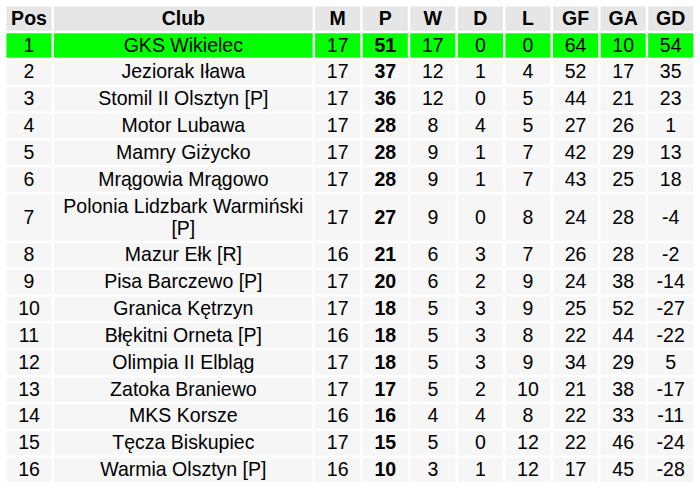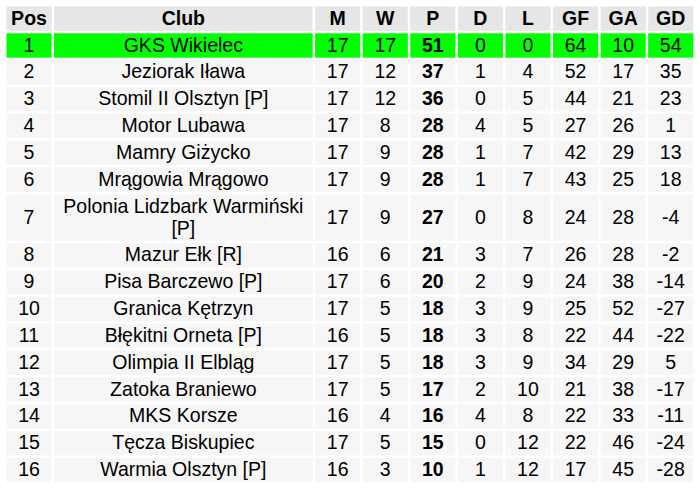 <table class="toccolours" style="margin: 0;background:#ffffff;">
 <tr bgcolor=#e6e6e6>
 <th width=35px>Pos</th>
 <th width=210px>Club</th>
 <th width=35px>M</th>
+<th width=35px>W</th>
 <th width=35px>P</th>
-<th width=35px>W</th>
 <th width=35px>D</th>
 <th width=35px>L</th>
 <th width=35px>GF</th>
 <th width=35px>GA</th>
 <th width=35px>GD</th>
 </tr>
 <tr align=center bgcolor=#00FF00>
 <td>1</td>
 <td>GKS Wikielec</td>
 <td>17</td>
+<td>17</td>
 <td><strong>51</strong></td>
-<td>17</td>
 <td>0</td>
 <td>0</td>
 <td>64</td>
 <td>10</td>
 <td>54</td>
 </tr>
 <tr align=center bgcolor=#f6f6f6>
 <td>2</td>
 <td>Jeziorak Iława</td>
 <td>17</td>
+<td>12</td>
 <td><strong>37</strong></td>
-<td>12</td>
 <td>1</td>
 <td>4</td>
 <td>52</td>
 <td>17</td>
 <td>35</td>
 </tr>
 <tr align=center bgcolor=#f6f6f6>
 <td>3</td>
 <td>Stomil II Olsztyn [P]</td>
 <td>17</td>
+<td>12</td>
 <td><strong>36</strong></td>
-<td>12</td>
 <td>0</td>
 <td>5</td>
 <td>44</td>
 <td>21</td>
 <td>23</td>
 </tr>
 <tr align=center bgcolor=#f6f6f6>
 <td>4</td>
 <td>Motor Lubawa</td>
 <td>17</td>
+<td>8</td>
 <td><strong>28</strong></td>
-<td>8</td>
 <td>4</td>
 <td>5</td>
 <td>27</td>
 <td>26</td>
 <td>1</td>
 </tr>
 <tr align=center bgcolor=#f6f6f6>
 <td>5</td>
 <td>Mamry Giżycko</td>
 <td>17</td>
+<td>9</td>
 <td><strong>28</strong></td>
-<td>9</td>
 <td>1</td>
 <td>7</td>
 <td>42</td>
 <td>29</td>
 <td>13</td>
 </tr>
 <tr align=center bgcolor=#f6f6f6>
 <td>6</td>
 <td>Mrągowia Mrągowo</td>
 <td>17</td>
+<td>9</td>
 <td><strong>28</strong></td>
-<td>9</td>
 <td>1</td>
 <td>7</td>
 <td>43</td>
 <td>25</td>
 <td>18</td>
 </tr>
 <tr align=center bgcolor=#f6f6f6>
 <td>7</td>
 <td>Polonia Lidzbark Warmiński [P]</td>
 <td>17</td>
+<td>9</td>
 <td><strong>27</strong></td>
-<td>9</td>
 <td>0</td>
 <td>8</td>
 <td>24</td>
 <td>28</td>
 <td>-4</td>
 </tr>
 <tr align=center bgcolor=#f6f6f6>
 <td>8</td>
 <td>Mazur Ełk [R]</td>
 <td>16</td>
+<td>6</td>
 <td><strong>21</strong></td>
-<td>6</td>
 <td>3</td>
 <td>7</td>
 <td>26</td>
 <td>28</td>
 <td>-2</td>
 </tr>
 <tr align=center bgcolor=#f6f6f6>
 <td>9</td>
 <td>Pisa Barczewo [P]</td>
 <td>17</td>
+<td>6</td>
 <td><strong>20</strong></td>
-<td>6</td>
 <td>2</td>
 <td>9</td>
 <td>24</td>
 <td>38</td>
 <td>-14</td>
 </tr>
 <tr align=center bgcolor=#f6f6f6>
 <td>10</td>
 <td>Granica Kętrzyn</td>
 <td>17</td>
+<td>5</td>
 <td><strong>18</strong></td>
-<td>5</td>
 <td>3</td>
 <td>9</td>
 <td>25</td>
 <td>52</td>
 <td>-27</td>
 </tr>
 <tr align=center bgcolor=#f6f6f6>
 <td>11</td>
 <td>Błękitni Orneta [P]</td>
 <td>16</td>
+<td>5</td>
 <td><strong>18</strong></td>
-<td>5</td>
 <td>3</td>
 <td>8</td>
 <td>22</td>
 <td>44</td>
 <td>-22</td>
 </tr>
 <tr align=center bgcolor=#f6f6f6>
 <td>12</td>
 <td>Olimpia II Elbląg</td>
 <td>17</td>
+<td>5</td>
 <td><strong>18</strong></td>
-<td>5</td>
 <td>3</td>
 <td>9</td>
 <td>34</td>
 <td>29</td>
 <td>5</td>
 </tr>
 <tr align=center bgcolor=#f6f6f6>
 <td>13</td>
 <td>Zatoka Braniewo</td>
 <td>17</td>
+<td>5</td>
 <td><strong>17</strong></td>
-<td>5</td>
 <td>2</td>
 <td>10</td>
 <td>21</td>
 <td>38</td>
 <td>-17</td>
 </tr>
 <tr align=center bgcolor=#f6f6f6>
 <td>14</td>
 <td>MKS Korsze</td>
 <td>16</td>
+<td>4</td>
 <td><strong>16</strong></td>
-<td>4</td>
 <td>4</td>
 <td>8</td>
 <td>22</td>
 <td>33</td>
 <td>-11</td>
 </tr>
 <tr align=center bgcolor=#f6f6f6>
 <td>15</td>
 <td>Tęcza Biskupiec</td>
 <td>17</td>
+<td>5</td>
 <td><strong>15</strong></td>
-<td>5</td>
 <td>0</td>
 <td>12</td>
 <td>22</td>
 <td>46</td>
 <td>-24</td>
 </tr>
 <tr align=center bgcolor=#f6f6f6>
 <td>16</td>
 <td>Warmia Olsztyn [P]</td>
 <td>16</td>
+<td>3</td>
 <td><strong>10</strong></td>
-<td>3</td>
 <td>1</td>
 <td>12</td>
 <td>17</td>
 <td>45</td>
 <td>-28</td>
 </tr>
 </table>
